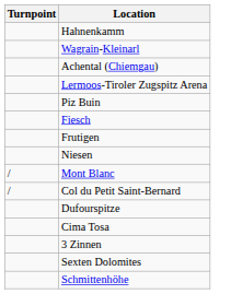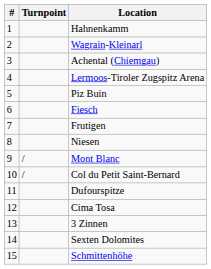 <table class="wikitable">
 <tr>
+<th>#</th>
 <th>Turnpoint</th>
 <th>Location</th>
 </tr>
 <tr>
+<td>1</td>
 <td></td>
 <td>Hahnenkamm</td>
 </tr>
 <tr>
+<td>2</td>
 <td></td>
 <td><a href='#'>Wagrain</a>-<a href='#'>Kleinarl</a></td>
 </tr>
 <tr>
+<td>3</td>
 <td></td>
 <td>Achental (<a href='#'>Chiemgau</a>)</td>
 </tr>
 <tr>
+<td>4</td>
 <td></td>
 <td><a href='#'>Lermoos</a>-Tiroler Zugspitz Arena</td>
 </tr>
 <tr>
+<td>5</td>
 <td></td>
 <td>Piz Buin</td>
 </tr>
 <tr>
+<td>6</td>
 <td></td>
 <td><a href='#'>Fiesch</a></td>
 </tr>
 <tr>
+<td>7</td>
 <td></td>
 <td>Frutigen</td>
 </tr>
 <tr>
+<td>8</td>
 <td></td>
 <td>Niesen</td>
 </tr>
 <tr>
+<td>9</td>
 <td>/</td>
 <td><a href='#'>Mont Blanc</a></td>
 </tr>
 <tr>
+<td>10</td>
 <td>/</td>
 <td>Col du Petit Saint-Bernard</td>
 </tr>
 <tr>
+<td>11</td>
 <td></td>
 <td>Dufourspitze</td>
 </tr>
 <tr>
+<td>12</td>
 <td></td>
 <td>Cima Tosa</td>
 </tr>
 <tr>
+<td>13</td>
 <td></td>
 <td>3 Zinnen</td>
 </tr>
 <tr>
+<td>14</td>
 <td></td>
 <td>Sexten Dolomites</td>
 </tr>
 <tr>
+<td>15</td>
 <td></td>
 <td><a href='#'>Schmittenhöhe</a></td>
 </tr>
 </table>
